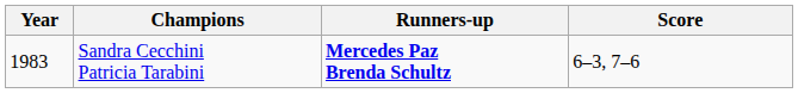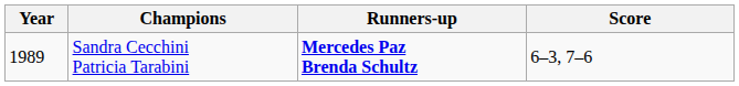 <table class="wikitable">
 <tr>
 <th style="width:50px">Year</th>
 <th style="width:200px">Champions</th>
 <th style="width:200px">Runners-up</th>
 <th style="width:180px">Score</th>
 </tr>
 <tr>
-<td>1983</td>
+<td>1989</td>
 <td> <a href='#'>Sandra Cecchini</a> <br>  <a href='#'>Patricia Tarabini</a></td>
 <td><strong> <a href='#'>Mercedes Paz</a> <br>  <a href='#'>Brenda Schultz</a></strong></td>
 <td>6–3, 7–6</td>
 </tr>
 </table>
